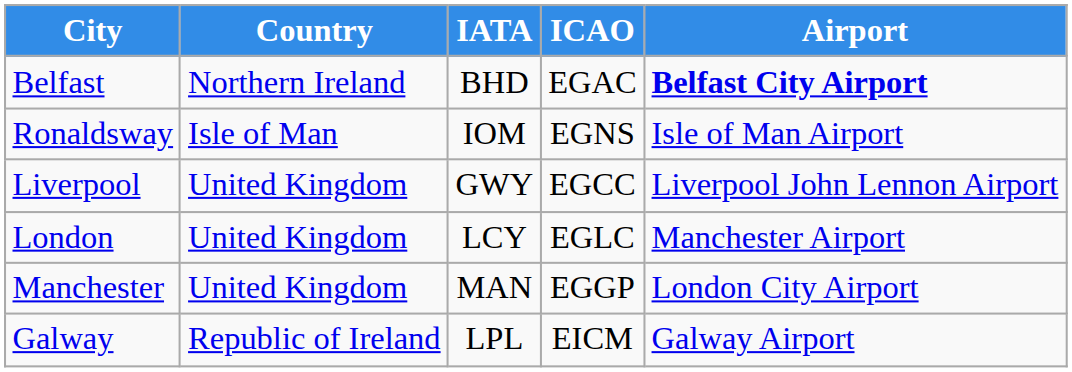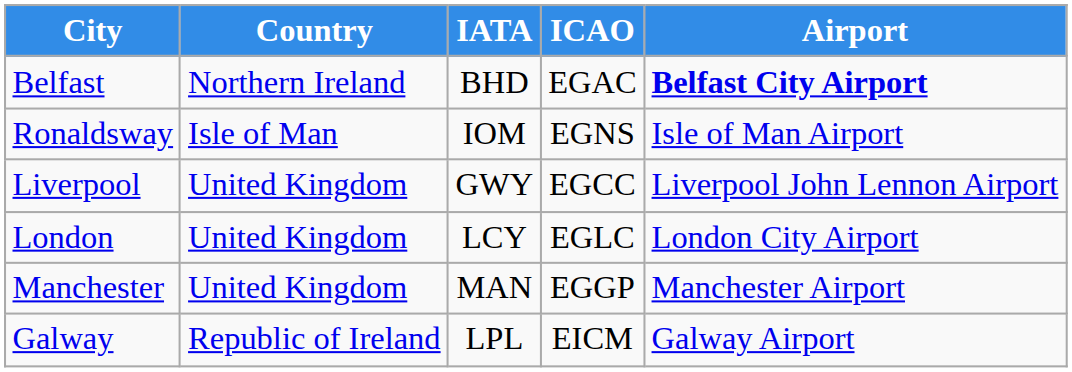 <table class="wikitable sortable toccolours">
 <tr>
 <th style="background:#318ce7; color:white;">City</th>
 <th style="background:#318ce7; color:white;">Country</th>
 <th style="background:#318ce7; color:white;">IATA</th>
 <th style="background:#318ce7; color:white;">ICAO</th>
 <th style="background:#318ce7; color:white;">Airport</th>
 </tr>
 <tr>
 <td><a href='#'>Belfast</a></td>
 <td><a href='#'>Northern Ireland</a></td>
 <td align=center>BHD</td>
 <td align=center>EGAC</td>
 <td><strong><a href='#'>Belfast City Airport</a></strong></td>
 </tr>
 <tr>
 <td><a href='#'>Ronaldsway</a></td>
 <td><a href='#'>Isle of Man</a></td>
 <td align=center>IOM</td>
 <td align=center>EGNS</td>
 <td><a href='#'>Isle of Man Airport</a></td>
 </tr>
 <tr>
 <td><a href='#'>Liverpool</a></td>
 <td><a href='#'>United Kingdom</a></td>
 <td align=center>GWY</td>
 <td align=center>EGCC</td>
 <td><a href='#'>Liverpool John Lennon Airport</a></td>
 </tr>
 <tr>
 <td><a href='#'>London</a></td>
 <td><a href='#'>United Kingdom</a></td>
 <td align=center>LCY</td>
 <td align=center>EGLC</td>
-<td><a href='#'>Manchester Airport</a></td>
+<td><a href='#'>London City Airport</a></td>
 </tr>
 <tr>
 <td><a href='#'>Manchester</a></td>
 <td><a href='#'>United Kingdom</a></td>
 <td align=center>MAN</td>
 <td align=center>EGGP</td>
-<td><a href='#'>London City Airport</a></td>
+<td><a href='#'>Manchester Airport</a></td>
 </tr>
 <tr>
 <td><a href='#'>Galway</a></td>
 <td><a href='#'>Republic of Ireland</a></td>
 <td align=center>LPL</td>
 <td align=center>EICM</td>
 <td><a href='#'>Galway Airport</a></td>
 </tr>
 </table>
